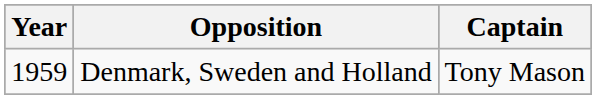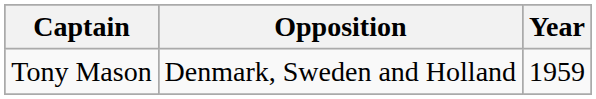 <table class="wikitable">
 <tr>
+<th>Captain</th>
+<th>Opposition</th>
 <th>Year</th>
-<th>Opposition</th>
-<th>Captain</th>
 </tr>
 <tr>
+<td>Tony Mason </td>
+<td>Denmark, Sweden and Holland</td>
 <td>1959</td>
-<td>Denmark, Sweden and Holland</td>
-<td>Tony Mason </td>
 </tr>
 </table>
